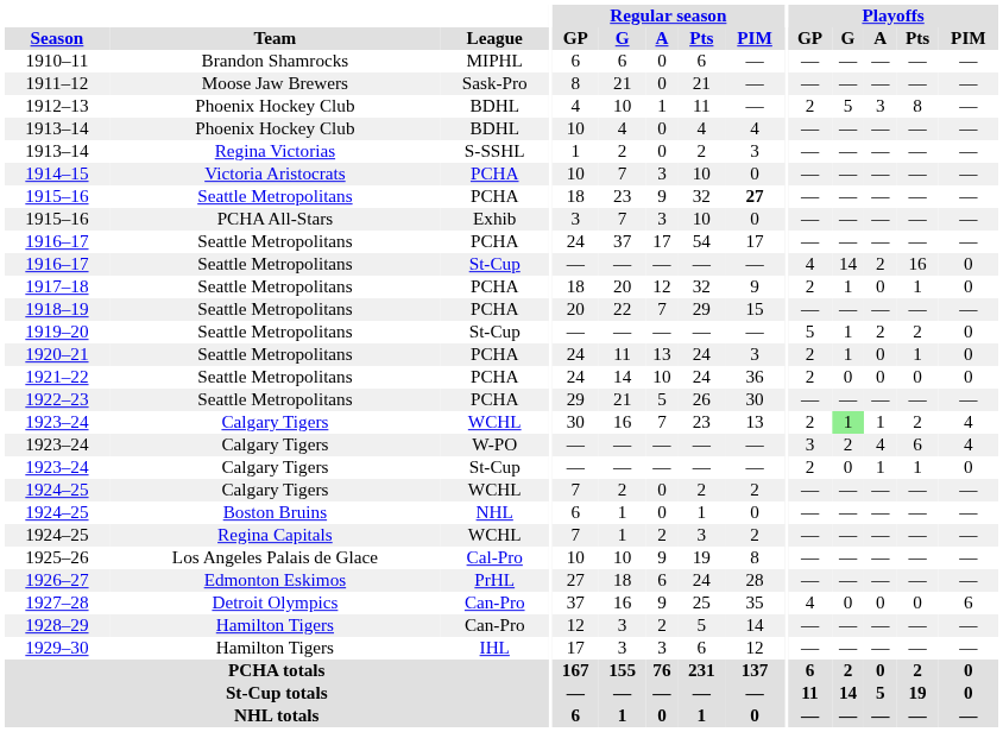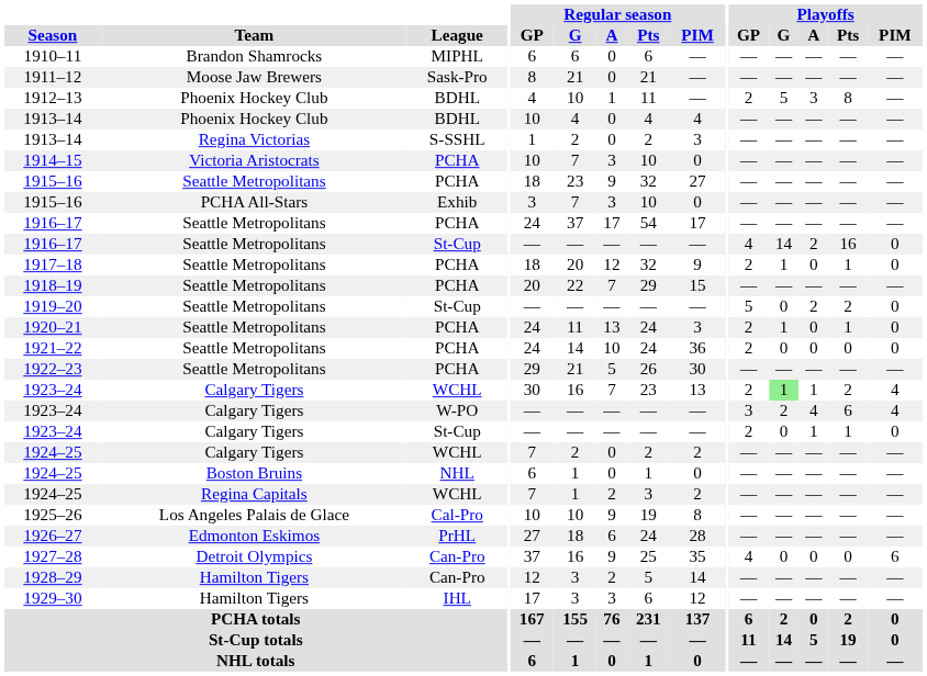 <table border="0" cellpadding="1" cellspacing="0" style="text-align:center; width:55em">
 <tr bgcolor="#e0e0e0">
 <th colspan="3" bgcolor="#ffffff"></th>
 <th rowspan="100" bgcolor="#ffffff"></th>
 <th colspan="5"><a href='#'>Regular season</a></th>
 <th rowspan="100" bgcolor="#ffffff"></th>
 <th colspan="5"><a href='#'>Playoffs</a></th>
 </tr>
 <tr bgcolor="#e0e0e0">
 <th><a href='#'>Season</a></th>
 <th>Team</th>
 <th>League</th>
 <th>GP</th>
 <th><a href='#'>G</a></th>
 <th><a href='#'>A</a></th>
 <th><a href='#'>Pts</a></th>
 <th><a href='#'>PIM</a></th>
 <th>GP</th>
 <th>G</th>
 <th>A</th>
 <th>Pts</th>
 <th>PIM</th>
 </tr>
 <tr>
 <td>1910–11</td>
 <td>Brandon Shamrocks</td>
 <td>MIPHL</td>
 <td>6</td>
 <td>6</td>
 <td>0</td>
 <td>6</td>
 <td>—</td>
 <td>—</td>
 <td>—</td>
 <td>—</td>
 <td>—</td>
 <td>—</td>
 </tr>
 <tr bgcolor="#f0f0f0">
 <td>1911–12</td>
 <td>Moose Jaw Brewers</td>
 <td>Sask-Pro</td>
 <td>8</td>
 <td>21</td>
 <td>0</td>
 <td>21</td>
 <td>—</td>
 <td>—</td>
 <td>—</td>
 <td>—</td>
 <td>—</td>
 <td>—</td>
 </tr>
 <tr>
 <td>1912–13</td>
 <td>Phoenix Hockey Club</td>
 <td>BDHL</td>
 <td>4</td>
 <td>10</td>
 <td>1</td>
 <td>11</td>
 <td>—</td>
 <td>2</td>
 <td>5</td>
 <td>3</td>
 <td>8</td>
 <td>—</td>
 </tr>
 <tr bgcolor="#f0f0f0">
 <td>1913–14</td>
 <td>Phoenix Hockey Club</td>
 <td>BDHL</td>
 <td>10</td>
 <td>4</td>
 <td>0</td>
 <td>4</td>
 <td>4</td>
 <td>—</td>
 <td>—</td>
 <td>—</td>
 <td>—</td>
 <td>—</td>
 </tr>
 <tr>
 <td>1913–14</td>
 <td><a href='#'>Regina Victorias</a></td>
 <td>S-SSHL</td>
 <td>1</td>
 <td>2</td>
 <td>0</td>
 <td>2</td>
 <td>3</td>
 <td>—</td>
 <td>—</td>
 <td>—</td>
 <td>—</td>
 <td>—</td>
 </tr>
 <tr bgcolor="#f0f0f0">
 <td><a href='#'>1914–15</a></td>
 <td><a href='#'>Victoria Aristocrats</a></td>
 <td><a href='#'>PCHA</a></td>
 <td>10</td>
 <td>7</td>
 <td>3</td>
 <td>10</td>
 <td>0</td>
 <td>—</td>
 <td>—</td>
 <td>—</td>
 <td>—</td>
 <td>—</td>
 </tr>
 <tr>
 <td><a href='#'>1915–16</a></td>
 <td><a href='#'>Seattle Metropolitans</a></td>
 <td>PCHA</td>
 <td>18</td>
 <td>23</td>
 <td>9</td>
 <td>32</td>
-<td><strong>27</strong></td>
+<td>27</td>
 <td>—</td>
 <td>—</td>
 <td>—</td>
 <td>—</td>
 <td>—</td>
 </tr>
 <tr bgcolor="#f0f0f0">
 <td>1915–16</td>
 <td>PCHA All-Stars</td>
 <td>Exhib</td>
 <td>3</td>
 <td>7</td>
 <td>3</td>
 <td>10</td>
 <td>0</td>
 <td>—</td>
 <td>—</td>
 <td>—</td>
 <td>—</td>
 <td>—</td>
 </tr>
 <tr>
 <td><a href='#'>1916–17</a></td>
 <td>Seattle Metropolitans</td>
 <td>PCHA</td>
 <td>24</td>
 <td>37</td>
 <td>17</td>
 <td>54</td>
 <td>17</td>
 <td>—</td>
 <td>—</td>
 <td>—</td>
 <td>—</td>
 <td>—</td>
 </tr>
 <tr bgcolor="#f0f0f0">
 <td><a href='#'>1916–17</a></td>
 <td>Seattle Metropolitans</td>
 <td><a href='#'>St-Cup</a></td>
 <td>—</td>
 <td>—</td>
 <td>—</td>
 <td>—</td>
 <td>—</td>
 <td>4</td>
 <td>14</td>
 <td>2</td>
 <td>16</td>
 <td>0</td>
 </tr>
 <tr>
 <td><a href='#'>1917–18</a></td>
 <td>Seattle Metropolitans</td>
 <td>PCHA</td>
 <td>18</td>
 <td>20</td>
 <td>12</td>
 <td>32</td>
 <td>9</td>
 <td>2</td>
 <td>1</td>
 <td>0</td>
 <td>1</td>
 <td>0</td>
 </tr>
 <tr bgcolor="#f0f0f0">
 <td><a href='#'>1918–19</a></td>
 <td>Seattle Metropolitans</td>
 <td>PCHA</td>
 <td>20</td>
 <td>22</td>
 <td>7</td>
 <td>29</td>
 <td>15</td>
 <td>—</td>
 <td>—</td>
 <td>—</td>
 <td>—</td>
 <td>—</td>
 </tr>
 <tr>
 <td><a href='#'>1919–20</a></td>
 <td>Seattle Metropolitans</td>
 <td>St-Cup</td>
 <td>—</td>
 <td>—</td>
 <td>—</td>
 <td>—</td>
 <td>—</td>
 <td>5</td>
-<td>1</td>
+<td>0</td>
 <td>2</td>
 <td>2</td>
 <td>0</td>
 </tr>
 <tr bgcolor="#f0f0f0">
 <td><a href='#'>1920–21</a></td>
 <td>Seattle Metropolitans</td>
 <td>PCHA</td>
 <td>24</td>
 <td>11</td>
 <td>13</td>
 <td>24</td>
 <td>3</td>
 <td>2</td>
 <td>1</td>
 <td>0</td>
 <td>1</td>
 <td>0</td>
 </tr>
 <tr>
 <td><a href='#'>1921–22</a></td>
 <td>Seattle Metropolitans</td>
 <td>PCHA</td>
 <td>24</td>
 <td>14</td>
 <td>10</td>
 <td>24</td>
 <td>36</td>
 <td>2</td>
 <td>0</td>
 <td>0</td>
 <td>0</td>
 <td>0</td>
 </tr>
 <tr bgcolor="#f0f0f0">
 <td><a href='#'>1922–23</a></td>
 <td>Seattle Metropolitans</td>
 <td>PCHA</td>
 <td>29</td>
 <td>21</td>
 <td>5</td>
 <td>26</td>
 <td>30</td>
 <td>—</td>
 <td>—</td>
 <td>—</td>
 <td>—</td>
 <td>—</td>
 </tr>
 <tr>
 <td><a href='#'>1923–24</a></td>
 <td><a href='#'>Calgary Tigers</a></td>
 <td><a href='#'>WCHL</a></td>
 <td>30</td>
 <td>16</td>
 <td>7</td>
 <td>23</td>
 <td>13</td>
 <td>2</td>
 <td style="background: lightgreen;">1</td>
 <td>1</td>
 <td>2</td>
 <td>4</td>
 </tr>
 <tr bgcolor="#f0f0f0">
 <td>1923–24</td>
 <td>Calgary Tigers</td>
 <td>W-PO</td>
 <td>—</td>
 <td>—</td>
 <td>—</td>
 <td>—</td>
 <td>—</td>
 <td>3</td>
 <td>2</td>
 <td>4</td>
 <td>6</td>
 <td>4</td>
 </tr>
 <tr>
 <td><a href='#'>1923–24</a></td>
 <td>Calgary Tigers</td>
 <td>St-Cup</td>
 <td>—</td>
 <td>—</td>
 <td>—</td>
 <td>—</td>
 <td>—</td>
 <td>2</td>
 <td>0</td>
 <td>1</td>
 <td>1</td>
 <td>0</td>
 </tr>
 <tr bgcolor="#f0f0f0">
 <td><a href='#'>1924–25</a></td>
 <td>Calgary Tigers</td>
 <td>WCHL</td>
 <td>7</td>
 <td>2</td>
 <td>0</td>
 <td>2</td>
 <td>2</td>
 <td>—</td>
 <td>—</td>
 <td>—</td>
 <td>—</td>
 <td>—</td>
 </tr>
 <tr>
 <td><a href='#'>1924–25</a></td>
 <td><a href='#'>Boston Bruins</a></td>
 <td><a href='#'>NHL</a></td>
 <td>6</td>
 <td>1</td>
 <td>0</td>
 <td>1</td>
 <td>0</td>
 <td>—</td>
 <td>—</td>
 <td>—</td>
 <td>—</td>
 <td>—</td>
 </tr>
 <tr bgcolor="#f0f0f0">
 <td>1924–25</td>
 <td><a href='#'>Regina Capitals</a></td>
 <td>WCHL</td>
 <td>7</td>
 <td>1</td>
 <td>2</td>
 <td>3</td>
 <td>2</td>
 <td>—</td>
 <td>—</td>
 <td>—</td>
 <td>—</td>
 <td>—</td>
 </tr>
 <tr>
 <td>1925–26</td>
 <td>Los Angeles Palais de Glace</td>
 <td><a href='#'>Cal-Pro</a></td>
 <td>10</td>
 <td>10</td>
 <td>9</td>
 <td>19</td>
 <td>8</td>
 <td>—</td>
 <td>—</td>
 <td>—</td>
 <td>—</td>
 <td>—</td>
 </tr>
 <tr bgcolor="#f0f0f0">
 <td><a href='#'>1926–27</a></td>
 <td><a href='#'>Edmonton Eskimos</a></td>
 <td><a href='#'>PrHL</a></td>
 <td>27</td>
 <td>18</td>
 <td>6</td>
 <td>24</td>
 <td>28</td>
 <td>—</td>
 <td>—</td>
 <td>—</td>
 <td>—</td>
 <td>—</td>
 </tr>
 <tr>
 <td><a href='#'>1927–28</a></td>
 <td><a href='#'>Detroit Olympics</a></td>
 <td><a href='#'>Can-Pro</a></td>
 <td>37</td>
 <td>16</td>
 <td>9</td>
 <td>25</td>
 <td>35</td>
 <td>4</td>
 <td>0</td>
 <td>0</td>
 <td>0</td>
 <td>6</td>
 </tr>
 <tr bgcolor="#f0f0f0">
 <td><a href='#'>1928–29</a></td>
 <td><a href='#'>Hamilton Tigers</a></td>
 <td>Can-Pro</td>
 <td>12</td>
 <td>3</td>
 <td>2</td>
 <td>5</td>
 <td>14</td>
 <td>—</td>
 <td>—</td>
 <td>—</td>
 <td>—</td>
 <td>—</td>
 </tr>
 <tr>
 <td><a href='#'>1929–30</a></td>
 <td>Hamilton Tigers</td>
 <td><a href='#'>IHL</a></td>
 <td>17</td>
 <td>3</td>
 <td>3</td>
 <td>6</td>
 <td>12</td>
 <td>—</td>
 <td>—</td>
 <td>—</td>
 <td>—</td>
 <td>—</td>
 </tr>
 <tr bgcolor="#e0e0e0">
 <th colspan="3">PCHA totals</th>
 <th>167</th>
 <th>155</th>
 <th>76</th>
 <th>231</th>
 <th>137</th>
 <th>6</th>
 <th>2</th>
 <th>0</th>
 <th>2</th>
 <th>0</th>
 </tr>
 <tr bgcolor="#e0e0e0">
 <th colspan="3">St-Cup totals</th>
 <th>—</th>
 <th>—</th>
 <th>—</th>
 <th>—</th>
 <th>—</th>
 <th>11</th>
 <th>14</th>
 <th>5</th>
 <th>19</th>
 <th>0</th>
 </tr>
 <tr bgcolor="#e0e0e0">
 <th colspan="3">NHL totals</th>
 <th>6</th>
 <th>1</th>
 <th>0</th>
 <th>1</th>
 <th>0</th>
 <th>—</th>
 <th>—</th>
 <th>—</th>
 <th>—</th>
 <th>—</th>
 </tr>
 </table>
